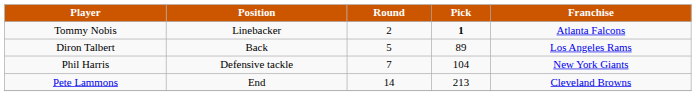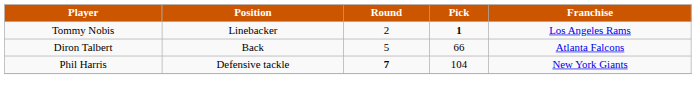 <table class="wikitable" width="80%">
 <tr align="center"  style="background:#CC5500;color:#FFFFFF;">
 <td><strong>Player</strong></td>
 <td><strong>Position</strong></td>
 <td><strong>Round</strong></td>
 <td><strong>Pick</strong></td>
 <td><strong>Franchise</strong></td>
 </tr>
 <tr align="center" bgcolor="">
 <td>Tommy Nobis</td>
 <td>Linebacker</td>
 <td>2</td>
 <td><strong>1</strong></td>
-<td><a href='#'>Atlanta Falcons</a></td>
+<td><a href='#'>Los Angeles Rams</a></td>
 </tr>
 <tr align="center" bgcolor="">
 <td>Diron Talbert</td>
 <td>Back</td>
 <td>5</td>
-<td>89</td>
-<td><a href='#'>Los Angeles Rams</a></td>
+<td>66</td>
+<td><a href='#'>Atlanta Falcons</a></td>
 </tr>
 <tr align="center" bgcolor="">
 <td>Phil Harris</td>
 <td>Defensive tackle</td>
-<td>7</td>
+<td><strong>7</strong></td>
 <td>104</td>
 <td><a href='#'>New York Giants</a></td>
 </tr>
 <tr align="center" bgcolor="">
-<td><a href='#'>Pete Lammons</a></td>
-<td>End</td>
-<td>14</td>
-<td>213</td>
-<td><a href='#'>Cleveland Browns</a></td>
-</tr>
-<tr align="center" bgcolor="">
 </tr>
 </table>
